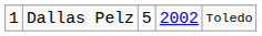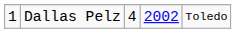 <table class="wikitable">
 <tr>
 </tr>
 <tr>
 <td>1</td>
 <td>Dallas Pelz</td>
-<td>5</td>
+<td>4</td>
 <td><a href='#'>2002</a></td>
 <td style="font-size:80%;">Toledo</td>
 </tr>
 </table>
